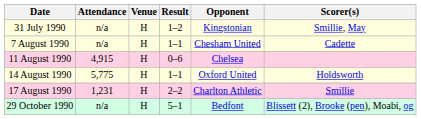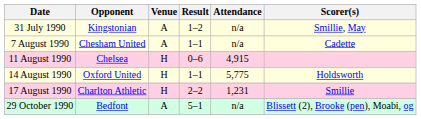 <table class="wikitable sortable" style="text-align:center;">
 <tr>
 <th>Date</th>
-<th>Attendance</th>
+<th>Opponent</th>
 <th>Venue</th>
 <th>Result</th>
-<th>Opponent</th>
+<th>Attendance</th>
 <th>Scorer(s)</th>
 </tr>
 <tr style="background:#ffd;">
 <td>31 July 1990</td>
+<td><a href='#'>Kingstonian</a></td>
+<td>A</td>
+<td>1–2</td>
 <td>n/a</td>
-<td>H</td>
-<td>1–2</td>
-<td><a href='#'>Kingstonian</a></td>
 <td><a href='#'>Smillie</a>, <a href='#'>May</a></td>
 </tr>
 <tr style="background:#ffd;">
 <td>7 August 1990</td>
+<td><a href='#'>Chesham United</a></td>
+<td>A</td>
+<td>1–1</td>
 <td>n/a</td>
-<td>H</td>
-<td>1–1</td>
-<td><a href='#'>Chesham United</a></td>
 <td><a href='#'>Cadette</a></td>
 </tr>
 <tr style="background:#ffd0e3;">
 <td>11 August 1990</td>
-<td>4,915</td>
+<td><a href='#'>Chelsea</a></td>
 <td>H</td>
 <td>0–6</td>
-<td><a href='#'>Chelsea</a></td>
+<td>4,915</td>
 <td></td>
 </tr>
 <tr style="background:#ffd;">
 <td>14 August 1990</td>
-<td>5,775</td>
+<td><a href='#'>Oxford United</a></td>
 <td>H</td>
 <td>1–1</td>
-<td><a href='#'>Oxford United</a></td>
+<td>5,775</td>
 <td><a href='#'>Holdsworth</a></td>
 </tr>
 <tr style="background:#ffd0e3;">
 <td>17 August 1990</td>
-<td>1,231</td>
+<td><a href='#'>Charlton Athletic</a></td>
 <td>H</td>
 <td>2–2</td>
-<td><a href='#'>Charlton Athletic</a></td>
+<td>1,231</td>
 <td><a href='#'>Smillie</a></td>
 </tr>
 <tr style="background:#d0ffe3;">
 <td>29 October 1990</td>
+<td><a href='#'>Bedfont</a></td>
+<td>A</td>
+<td>5–1</td>
 <td>n/a</td>
-<td>H</td>
-<td>5–1</td>
-<td><a href='#'>Bedfont</a></td>
 <td><a href='#'>Blissett</a> (2), <a href='#'>Brooke</a> (<a href='#'>pen</a>), Moabi, <a href='#'>og</a></td>
 </tr>
 </table>
